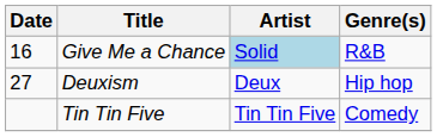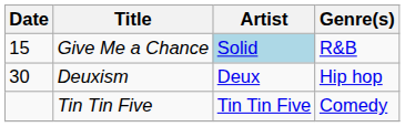 <table class="wikitable" style="text-align: left;">
 <tr>
 <th>Date</th>
 <th>Title</th>
 <th>Artist</th>
 <th>Genre(s)</th>
 </tr>
 <tr>
-<td>16</td>
+<td>15</td>
 <td><em>Give Me a Chance</em></td>
 <td style="background: lightblue;"><a href='#'>Solid</a></td>
 <td><a href='#'>R&B</a></td>
 </tr>
 <tr>
-<td>27</td>
+<td>30</td>
 <td><em>Deuxism</em></td>
 <td><a href='#'>Deux</a></td>
 <td><a href='#'>Hip hop</a></td>
 </tr>
 <tr>
 <td></td>
 <td><em>Tin Tin Five</em></td>
 <td><a href='#'>Tin Tin Five</a></td>
 <td><a href='#'>Comedy</a></td>
 </tr>
 <tr>
 </tr>
 </table>
